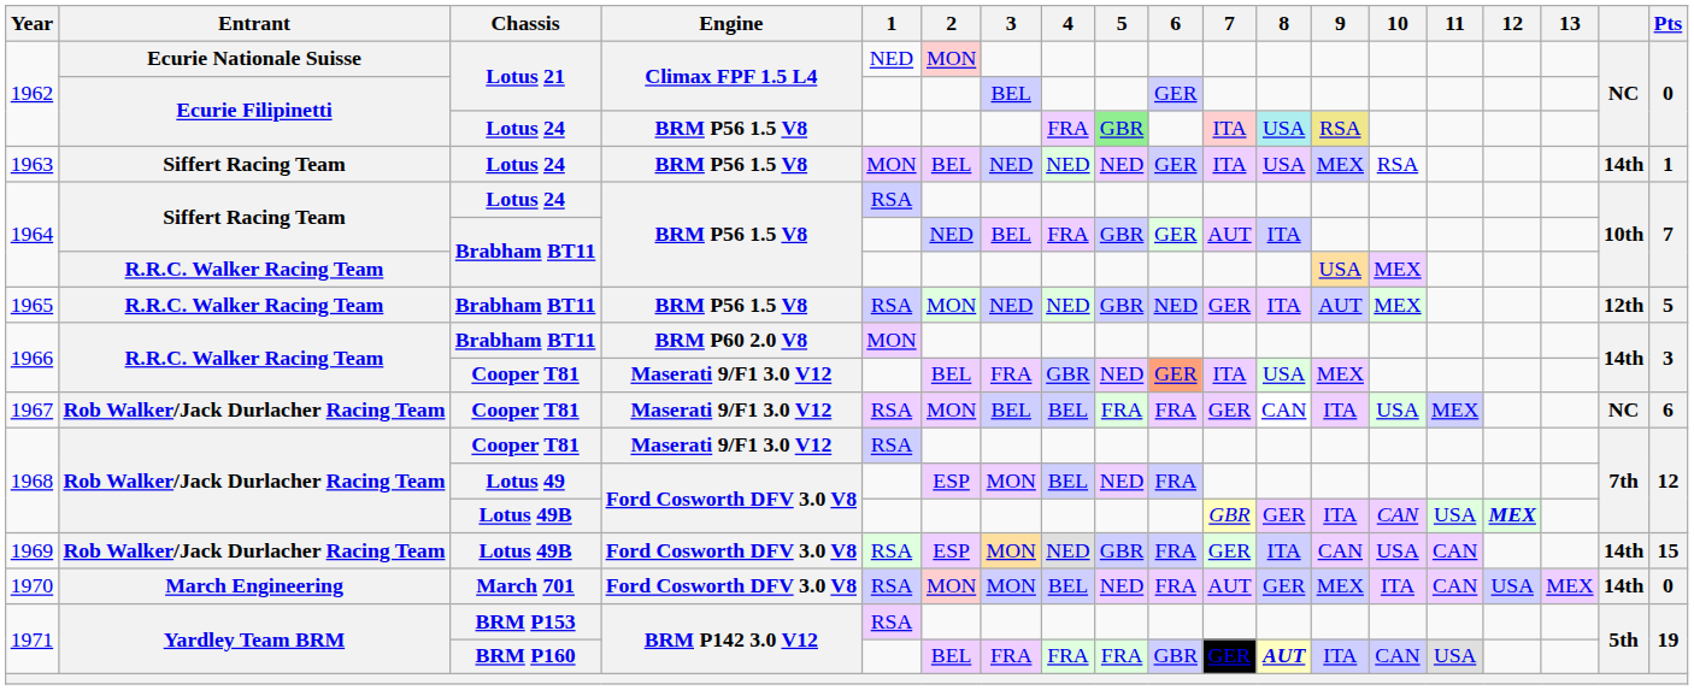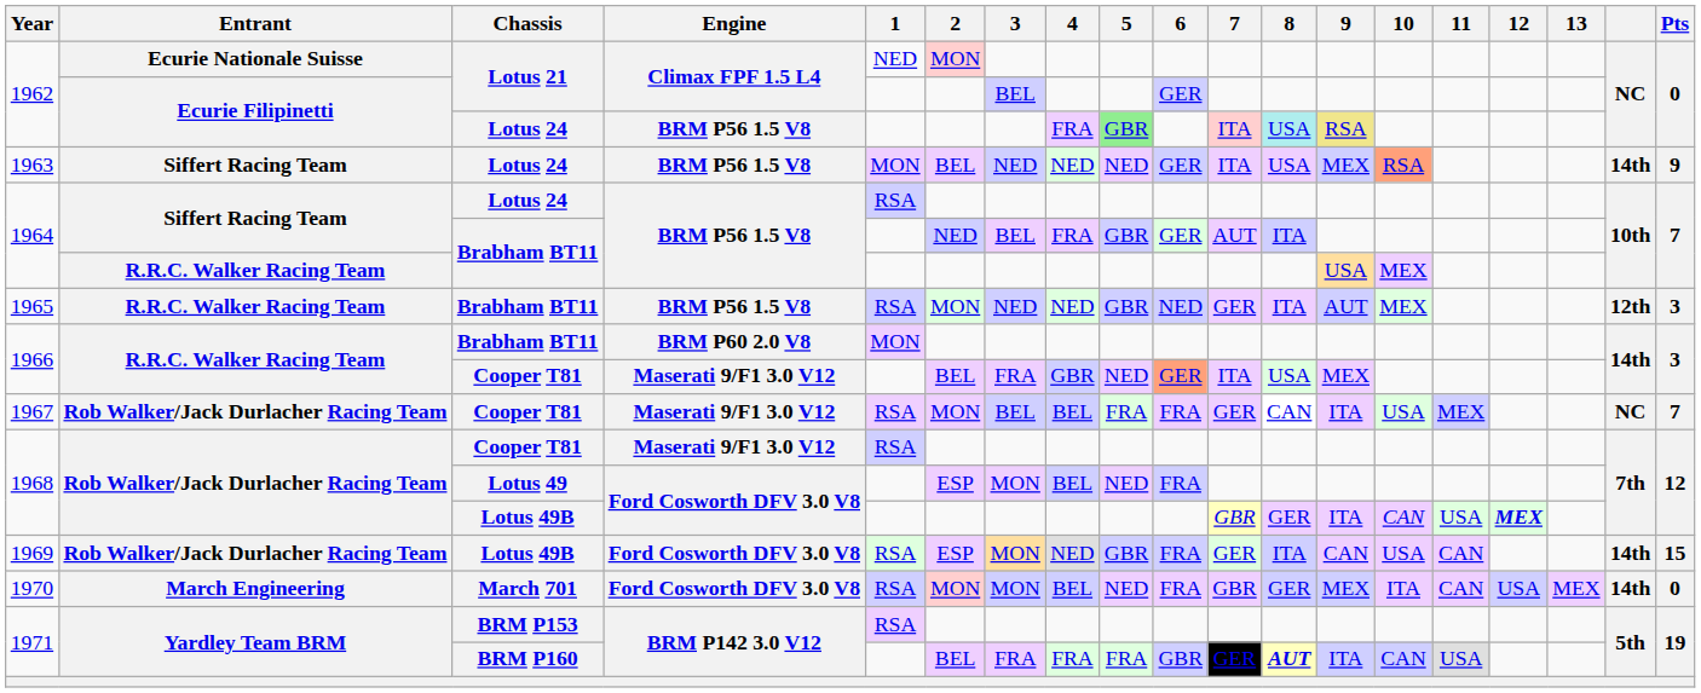 <table class="wikitable" style="text-align:center; font-size:90%">
 <tr>
 <th>Year</th>
 <th>Entrant</th>
 <th>Chassis</th>
 <th>Engine</th>
 <th>1</th>
 <th>2</th>
 <th>3</th>
 <th>4</th>
 <th>5</th>
 <th>6</th>
 <th>7</th>
 <th>8</th>
 <th>9</th>
 <th>10</th>
 <th>11</th>
 <th>12</th>
 <th>13</th>
 <th></th>
 <th><a href='#'>Pts</a></th>
 </tr>
 <tr>
 <td rowspan=3><a href='#'>1962</a></td>
 <th>Ecurie Nationale Suisse</th>
 <th rowspan=2><a href='#'>Lotus</a> <a href='#'>21</a></th>
 <th rowspan=2><a href='#'>Climax FPF 1.5 L4</a></th>
 <td><a href='#'>NED</a></td>
 <td style="background:#ffcfcf;"><a href='#'>MON</a><br></td>
 <td></td>
 <td></td>
 <td></td>
 <td></td>
 <td></td>
 <td></td>
 <td></td>
 <td></td>
 <td></td>
 <td></td>
 <td></td>
 <th rowspan=3>NC</th>
 <th rowspan=3>0</th>
 </tr>
 <tr>
 <th rowspan=2><a href='#'>Ecurie Filipinetti</a></th>
 <td></td>
 <td></td>
 <td style="background:#CFCFFF;"><a href='#'>BEL</a><br></td>
 <td></td>
 <td></td>
 <td style="background:#CFCFFF;"><a href='#'>GER</a><br></td>
 <td></td>
 <td></td>
 <td></td>
 <td></td>
 <td></td>
 <td></td>
 <td></td>
 </tr>
 <tr>
 <th><a href='#'>Lotus</a> <a href='#'>24</a></th>
 <th><a href='#'>BRM</a> P56 1.5 <a href='#'>V8</a></th>
 <td></td>
 <td></td>
 <td></td>
 <td style="background:#EFCFFF;"><a href='#'>FRA</a><br></td>
 <td style="background: lightgreen;"><a href='#'>GBR</a></td>
 <td></td>
 <td style="background:#ffcfcf;"><a href='#'>ITA</a><br></td>
 <td style="background: paleturquoise;"><a href='#'>USA</a></td>
 <td style="background: khaki;"><a href='#'>RSA</a></td>
 <td></td>
 <td></td>
 <td></td>
 <td></td>
 </tr>
 <tr>
 <td><a href='#'>1963</a></td>
 <th>Siffert Racing Team</th>
 <th><a href='#'>Lotus</a> <a href='#'>24</a></th>
 <th><a href='#'>BRM</a> P56 1.5 <a href='#'>V8</a></th>
 <td style="background:#EFCFFF;"><a href='#'>MON</a><br></td>
 <td style="background:#EFCFFF;"><a href='#'>BEL</a><br></td>
 <td style="background:#CFCFFF;"><a href='#'>NED</a><br></td>
 <td style="background:#DFFFDF;"><a href='#'>NED</a><br></td>
 <td style="background:#EFCFFF;"><a href='#'>NED</a><br></td>
 <td style="background:#CFCFFF;"><a href='#'>GER</a><br></td>
 <td style="background:#EFCFFF;"><a href='#'>ITA</a><br></td>
 <td style="background:#EFCFFF;"><a href='#'>USA</a><br></td>
 <td style="background:#CFCFFF;"><a href='#'>MEX</a><br></td>
-<td><a href='#'>RSA</a></td>
+<td style="background: lightsalmon;"><a href='#'>RSA</a></td>
 <td></td>
 <td></td>
 <td></td>
 <th>14th</th>
-<th>1</th>
+<th>9</th>
 </tr>
 <tr>
 <td rowspan=3><a href='#'>1964</a></td>
 <th rowspan=2>Siffert Racing Team</th>
 <th><a href='#'>Lotus</a> <a href='#'>24</a></th>
 <th rowspan=3><a href='#'>BRM</a> P56 1.5 <a href='#'>V8</a></th>
 <td style="background:#CFCFFF;"><a href='#'>RSA</a><br></td>
 <td></td>
 <td></td>
 <td></td>
 <td></td>
 <td></td>
 <td></td>
 <td></td>
 <td></td>
 <td></td>
 <td></td>
 <td></td>
 <td></td>
 <th rowspan=3>10th</th>
 <th rowspan=3>7</th>
 </tr>
 <tr>
 <th rowspan=2><a href='#'>Brabham</a> <a href='#'>BT11</a></th>
 <td></td>
 <td style="background:#CFCFFF;"><a href='#'>NED</a><br></td>
 <td style="background:#EFCFFF;"><a href='#'>BEL</a><br></td>
 <td style="background:#EFCFFF;"><a href='#'>FRA</a><br></td>
 <td style="background:#CFCFFF;"><a href='#'>GBR</a><br></td>
 <td style="background:#DFFFDF;"><a href='#'>GER</a><br></td>
 <td style="background:#EFCFFF;"><a href='#'>AUT</a><br></td>
 <td style="background:#CFCFFF;"><a href='#'>ITA</a><br></td>
 <td></td>
 <td></td>
 <td></td>
 <td></td>
 <td></td>
 </tr>
 <tr>
 <th><a href='#'>R.R.C. Walker Racing Team</a></th>
 <td></td>
 <td></td>
 <td></td>
 <td></td>
 <td></td>
 <td></td>
 <td></td>
 <td></td>
 <td style="background:#FFDF9F;"><a href='#'>USA</a><br></td>
 <td style="background:#EFCFFF;"><a href='#'>MEX</a><br></td>
 <td></td>
 <td></td>
 <td></td>
 </tr>
 <tr>
 <td><a href='#'>1965</a></td>
 <th><a href='#'>R.R.C. Walker Racing Team</a></th>
 <th><a href='#'>Brabham</a> <a href='#'>BT11</a></th>
 <th><a href='#'>BRM</a> P56 1.5 <a href='#'>V8</a></th>
 <td style="background:#CFCFFF;"><a href='#'>RSA</a><br></td>
 <td style="background:#DFFFDF;"><a href='#'>MON</a><br></td>
 <td style="background:#CFCFFF;"><a href='#'>NED</a><br></td>
 <td style="background:#DFFFDF;"><a href='#'>NED</a><br></td>
 <td style="background:#CFCFFF;"><a href='#'>GBR</a><br></td>
 <td style="background:#CFCFFF;"><a href='#'>NED</a><br></td>
 <td style="background:#EFCFFF;"><a href='#'>GER</a><br></td>
 <td style="background:#EFCFFF;"><a href='#'>ITA</a><br></td>
 <td style="background:#CFCFFF;"><a href='#'>AUT</a><br></td>
 <td style="background:#DFFFDF;"><a href='#'>MEX</a><br></td>
 <td></td>
 <td></td>
 <td></td>
 <th>12th</th>
-<th>5</th>
+<th>3</th>
 </tr>
 <tr>
 <td rowspan=2><a href='#'>1966</a></td>
 <th rowspan=2><a href='#'>R.R.C. Walker Racing Team</a></th>
 <th><a href='#'>Brabham</a> <a href='#'>BT11</a></th>
 <th><a href='#'>BRM</a> P60 2.0 <a href='#'>V8</a></th>
 <td style="background:#EFCFFF;"><a href='#'>MON</a><br></td>
 <td></td>
 <td></td>
 <td></td>
 <td></td>
 <td></td>
 <td></td>
 <td></td>
 <td></td>
 <td></td>
 <td></td>
 <td></td>
 <td></td>
 <th rowspan=2>14th</th>
 <th rowspan=2>3</th>
 </tr>
 <tr>
 <th><a href='#'>Cooper</a> <a href='#'>T81</a></th>
 <th><a href='#'>Maserati</a> 9/F1 3.0 <a href='#'>V12</a></th>
 <td></td>
 <td style="background:#EFCFFF;"><a href='#'>BEL</a><br></td>
 <td style="background:#EFCFFF;"><a href='#'>FRA</a><br></td>
 <td style="background:#CFCFFF;"><a href='#'>GBR</a><br></td>
 <td style="background:#EFCFFF;"><a href='#'>NED</a><br></td>
 <td style="background: lightsalmon;"><a href='#'>GER</a></td>
 <td style="background:#EFCFFF;"><a href='#'>ITA</a><br></td>
 <td style="background:#DFFFDF;"><a href='#'>USA</a><br></td>
 <td style="background:#EFCFFF;"><a href='#'>MEX</a><br></td>
 <td></td>
 <td></td>
 <td></td>
 <td></td>
 </tr>
 <tr>
 <td><a href='#'>1967</a></td>
 <th><a href='#'>Rob Walker</a>/Jack Durlacher <a href='#'>Racing Team</a></th>
 <th><a href='#'>Cooper</a> <a href='#'>T81</a></th>
 <th><a href='#'>Maserati</a> 9/F1 3.0 <a href='#'>V12</a></th>
 <td style="background:#EFCFFF;"><a href='#'>RSA</a><br></td>
 <td style="background:#EFCFFF;"><a href='#'>MON</a><br></td>
 <td style="background:#CFCFFF;"><a href='#'>BEL</a><br></td>
 <td style="background:#CFCFFF;"><a href='#'>BEL</a><br></td>
 <td style="background:#DFFFDF;"><a href='#'>FRA</a><br></td>
 <td style="background:#EFCFFF;"><a href='#'>FRA</a><br></td>
 <td style="background:#EFCFFF;"><a href='#'>GER</a><br></td>
 <td style="background:#ffffff;"><a href='#'>CAN</a><br></td>
 <td style="background:#EFCFFF;"><a href='#'>ITA</a><br></td>
 <td style="background:#DFFFDF;"><a href='#'>USA</a><br></td>
 <td style="background:#CFCFFF;"><a href='#'>MEX</a><br></td>
 <td></td>
 <td></td>
 <th>NC</th>
-<th>6</th>
+<th>7</th>
 </tr>
 <tr>
 <td rowspan=3><a href='#'>1968</a></td>
 <th rowspan=3><a href='#'>Rob Walker</a>/Jack Durlacher <a href='#'>Racing Team</a></th>
 <th><a href='#'>Cooper</a> <a href='#'>T81</a></th>
 <th><a href='#'>Maserati</a> 9/F1 3.0 <a href='#'>V12</a></th>
 <td style="background:#CFCFFF;"><a href='#'>RSA</a><br></td>
 <td></td>
 <td></td>
 <td></td>
 <td></td>
 <td></td>
 <td></td>
 <td></td>
 <td></td>
 <td></td>
 <td></td>
 <td></td>
 <td></td>
 <th rowspan=3>7th</th>
 <th rowspan=3>12</th>
 </tr>
 <tr>
 <th><a href='#'>Lotus</a> <a href='#'>49</a></th>
 <th rowspan=2><a href='#'>Ford Cosworth DFV</a> 3.0 <a href='#'>V8</a></th>
 <td></td>
 <td style="background:#EFCFFF;"><a href='#'>ESP</a><br></td>
 <td style="background:#EFCFFF;"><a href='#'>MON</a><br></td>
 <td style="background:#CFCFFF;"><a href='#'>BEL</a><br></td>
 <td style="background:#EFCFFF;"><a href='#'>NED</a><br></td>
 <td style="background:#CFCFFF;"><a href='#'>FRA</a><br></td>
 <td></td>
 <td></td>
 <td></td>
 <td></td>
 <td></td>
 <td></td>
 <td></td>
 </tr>
 <tr>
 <th><a href='#'>Lotus</a> <a href='#'>49B</a></th>
 <td></td>
 <td></td>
 <td></td>
 <td></td>
 <td></td>
 <td></td>
 <td style="background:#ffffbf;"><em><a href='#'>GBR</a></em><br></td>
 <td style="background:#EFCFFF;"><a href='#'>GER</a><br></td>
 <td style="background:#EFCFFF;"><a href='#'>ITA</a><br></td>
 <td style="background:#EFCFFF;"><em><a href='#'>CAN</a></em><br></td>
 <td style="background:#DFFFDF;"><a href='#'>USA</a><br></td>
 <td style="background:#DFFFDF;"><strong><em><a href='#'>MEX</a></em></strong><br></td>
 <td></td>
 </tr>
 <tr>
 <td><a href='#'>1969</a></td>
 <th><a href='#'>Rob Walker</a>/Jack Durlacher <a href='#'>Racing Team</a></th>
 <th><a href='#'>Lotus</a> <a href='#'>49B</a></th>
 <th><a href='#'>Ford Cosworth DFV</a> 3.0 <a href='#'>V8</a></th>
 <td style="background:#DFFFDF;"><a href='#'>RSA</a><br></td>
 <td style="background:#EFCFFF;"><a href='#'>ESP</a><br></td>
 <td style="background:#FFDF9F;"><a href='#'>MON</a><br></td>
 <td style="background:#DFDFDF;"><a href='#'>NED</a><br></td>
 <td style="background:#CFCFFF;"><a href='#'>GBR</a><br></td>
 <td style="background:#CFCFFF;"><a href='#'>FRA</a><br></td>
 <td style="background:#DFFFDF;"><a href='#'>GER</a><br></td>
 <td style="background:#CFCFFF;"><a href='#'>ITA</a><br></td>
 <td style="background:#EFCFFF;"><a href='#'>CAN</a><br></td>
 <td style="background:#EFCFFF;"><a href='#'>USA</a><br></td>
 <td style="background:#EFCFFF;"><a href='#'>CAN</a><br></td>
 <td></td>
 <td></td>
 <th>14th</th>
 <th>15</th>
 </tr>
 <tr>
 <td><a href='#'>1970</a></td>
 <th><a href='#'>March Engineering</a></th>
 <th><a href='#'>March</a> <a href='#'>701</a></th>
 <th><a href='#'>Ford Cosworth DFV</a> 3.0 <a href='#'>V8</a></th>
 <td style="background:#CFCFFF;"><a href='#'>RSA</a><br></td>
 <td style="background:#ffcfcf;"><a href='#'>MON</a><br></td>
 <td style="background:#CFCFFF;"><a href='#'>MON</a><br></td>
 <td style="background:#CFCFFF;"><a href='#'>BEL</a><br></td>
 <td style="background:#EFCFFF;"><a href='#'>NED</a><br></td>
 <td style="background:#EFCFFF;"><a href='#'>FRA</a><br></td>
-<td style="background:#EFCFFF;"><a href='#'>AUT</a><br></td>
+<td style="background:#EFCFFF;"><a href='#'>GBR</a><br></td>
 <td style="background:#CFCFFF;"><a href='#'>GER</a><br></td>
 <td style="background:#CFCFFF;"><a href='#'>MEX</a><br></td>
 <td style="background:#EFCFFF;"><a href='#'>ITA</a><br></td>
 <td style="background:#EFCFFF;"><a href='#'>CAN</a><br></td>
 <td style="background:#CFCFFF;"><a href='#'>USA</a><br></td>
 <td style="background:#EFCFFF;"><a href='#'>MEX</a><br></td>
 <th>14th</th>
 <th>0</th>
 </tr>
 <tr>
 <td rowspan=2><a href='#'>1971</a></td>
 <th rowspan=2><a href='#'>Yardley Team BRM</a></th>
 <th><a href='#'>BRM</a> <a href='#'>P153</a></th>
 <th rowspan=2><a href='#'>BRM</a> P142 3.0 <a href='#'>V12</a></th>
 <td style="background:#EFCFFF;"><a href='#'>RSA</a><br></td>
 <td></td>
 <td></td>
 <td></td>
 <td></td>
 <td></td>
 <td></td>
 <td></td>
 <td></td>
 <td></td>
 <td></td>
 <td></td>
 <td></td>
 <th rowspan=2>5th</th>
 <th rowspan=2>19</th>
 </tr>
 <tr>
 <th><a href='#'>BRM</a> <a href='#'>P160</a></th>
 <td></td>
 <td style="background:#EFCFFF;"><a href='#'>BEL</a><br></td>
 <td style="background:#EFCFFF;"><a href='#'>FRA</a><br></td>
 <td style="background:#DFFFDF;"><a href='#'>FRA</a><br></td>
 <td style="background:#DFFFDF;"><a href='#'>FRA</a><br></td>
 <td style="background:#CFCFFF;"><a href='#'>GBR</a><br></td>
 <td style="background:#000000; color:white"><a href='#'><span>GER</span></a><br></td>
 <td style="background:#ffffbf;"><strong><em><a href='#'>AUT</a></em></strong><br></td>
 <td style="background:#CFCFFF;"><a href='#'>ITA</a><br></td>
 <td style="background:#CFCFFF;"><a href='#'>CAN</a><br></td>
 <td style="background:#dfdfdf;"><a href='#'>USA</a><br></td>
 <td></td>
 <td></td>
 </tr>
 <tr>
 <th colspan="19"></th>
 </tr>
 </table>
